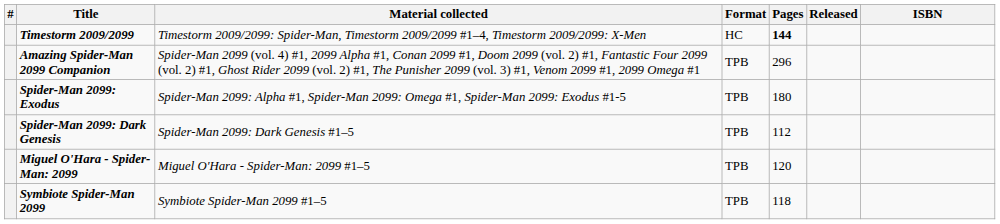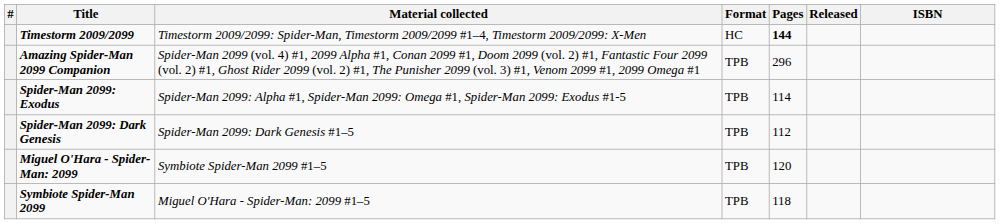 <table class="wikitable sortable" width=98%>
 <tr>
 <th>#</th>
 <th>Title</th>
 <th>Material collected</th>
 <th class="unsortable">Format</th>
 <th>Pages</th>
 <th>Released</th>
 <th class="unsortable" style="width: 10em;">ISBN</th>
 </tr>
 <tr>
 <th style="background-color: light grey;"></th>
 <td><strong><em>Timestorm 2009/2099</em></strong></td>
 <td><em>Timestorm 2009/2099: Spider-Man</em>, <em>Timestorm 2009/2099</em> #1–4, <em>Timestorm 2009/2099: X-Men</em></td>
 <td>HC</td>
 <td><strong>144</strong></td>
 <td></td>
 <td></td>
 </tr>
 <tr>
 <th style="background-color: light grey;"></th>
 <td><strong><em>Amazing Spider-Man 2099 Companion</em></strong></td>
 <td><em>Spider-Man 2099</em> (vol. 4) #1, <em>2099 Alpha</em> #1, <em>Conan 2099</em> #1, <em>Doom 2099</em> (vol. 2) #1, <em>Fantastic Four 2099</em> (vol. 2) #1, <em>Ghost Rider 2099</em> (vol. 2) #1, <em>The Punisher 2099</em> (vol. 3) #1, <em>Venom 2099</em> #1, <em>2099 Omega</em> #1</td>
 <td>TPB</td>
 <td>296</td>
 <td></td>
 <td></td>
 </tr>
 <tr>
 <th style="background-color: light grey;"></th>
 <td><strong><em>Spider-Man 2099: Exodus</em></strong></td>
 <td><em>Spider-Man 2099: Alpha</em> #1, <em>Spider-Man 2099: Omega</em> #1, <em>Spider-Man 2099: Exodus</em> #1-5</td>
 <td>TPB</td>
-<td>180</td>
+<td>114</td>
 <td></td>
 <td></td>
 </tr>
 <tr>
 <th style="background-color: light grey;"></th>
 <td><strong><em>Spider-Man 2099: Dark Genesis</em></strong></td>
 <td><em>Spider-Man 2099: Dark Genesis</em> #1–5</td>
 <td>TPB</td>
 <td>112</td>
 <td></td>
 <td></td>
 </tr>
 <tr>
 <th style="background-color: light grey;"></th>
 <td><strong><em>Miguel O'Hara - Spider-Man: 2099</em></strong></td>
-<td><em>Miguel O'Hara - Spider-Man: 2099</em> #1–5</td>
+<td><em>Symbiote Spider-Man 2099</em> #1–5</td>
 <td>TPB</td>
 <td>120</td>
 <td></td>
 <td></td>
 </tr>
 <tr>
 <th style="background-color: light grey;"></th>
 <td><strong><em>Symbiote Spider-Man 2099</em></strong></td>
-<td><em>Symbiote Spider-Man 2099</em> #1–5</td>
+<td><em>Miguel O'Hara - Spider-Man: 2099</em> #1–5</td>
 <td>TPB</td>
 <td>118</td>
 <td></td>
 <td></td>
 </tr>
 </table>
